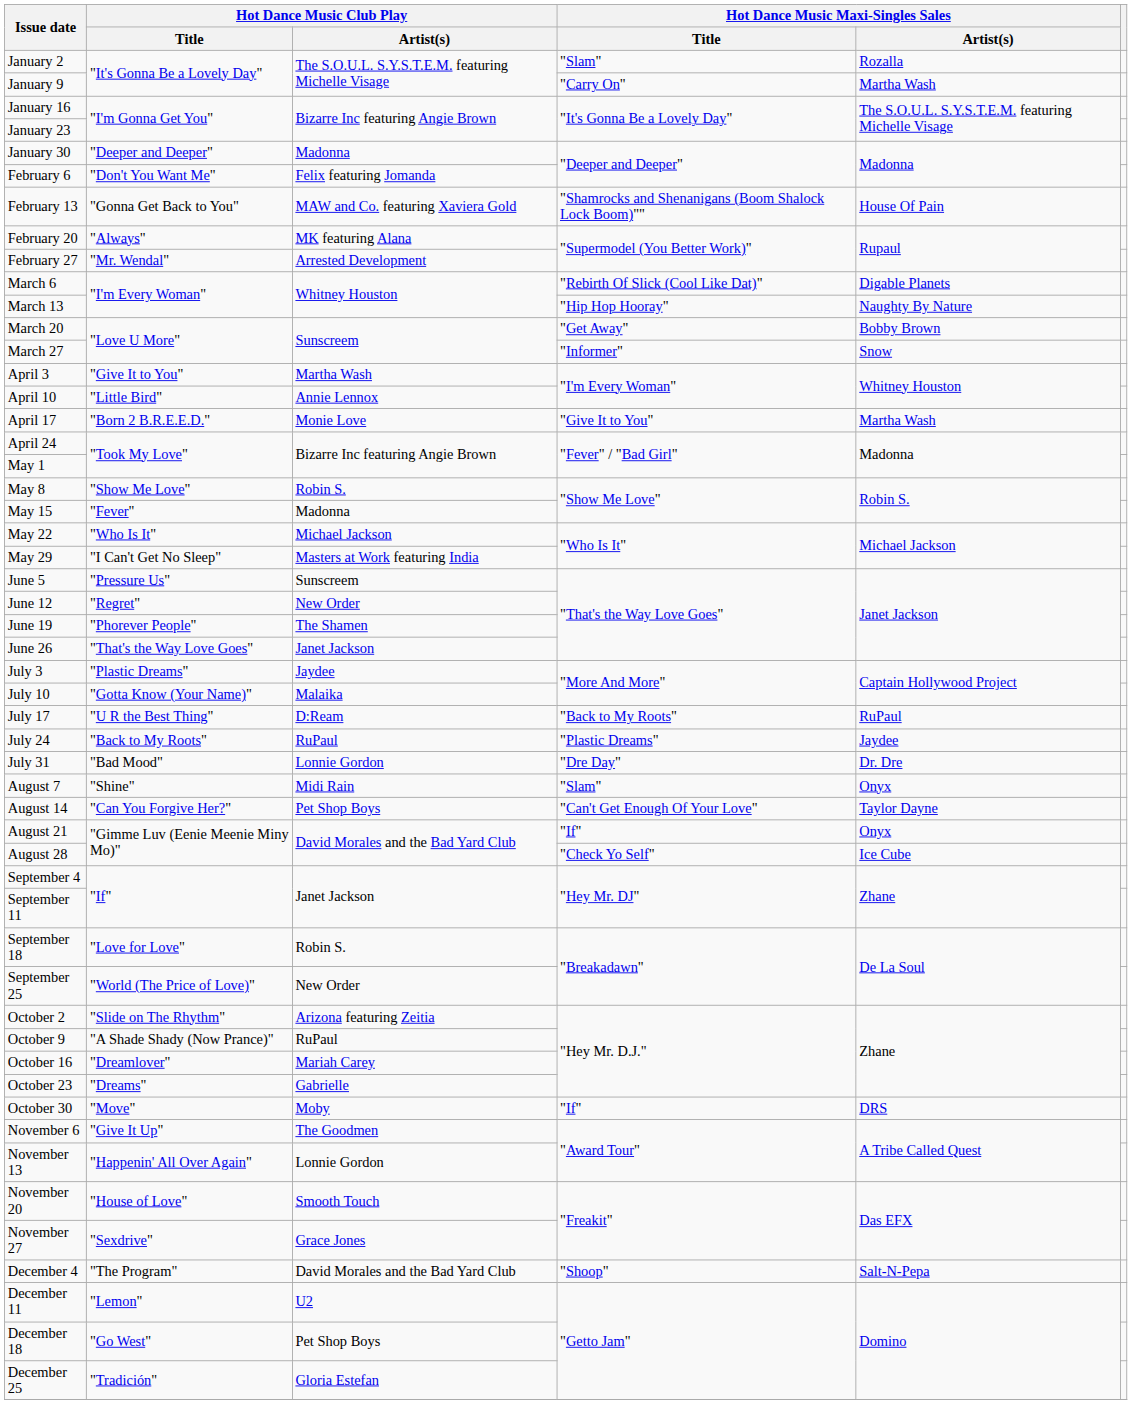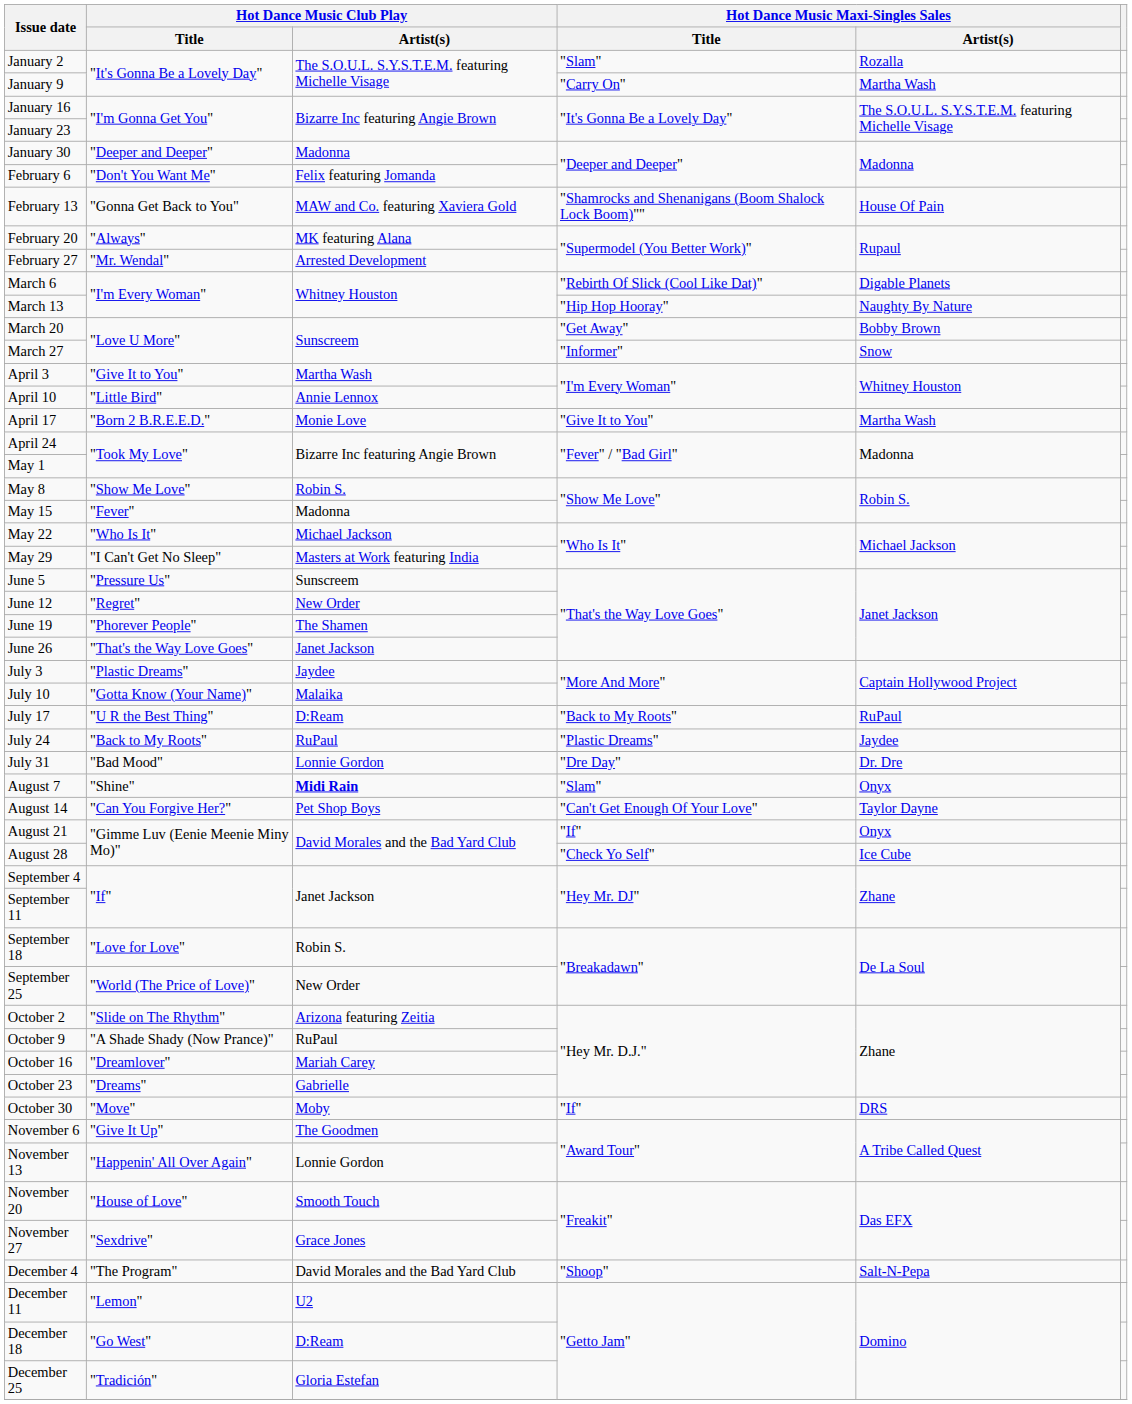 <table class="wikitable sortable plainrowheaders">
 <tr>
 <th scope=col rowspan=2>Issue date</th>
 <th scope=colgroup colspan=2><a href='#'>Hot Dance Music Club Play</a></th>
 <th scope=colgroup colspan=2><a href='#'>Hot Dance Music Maxi-Singles Sales</a></th>
 <th scope=col class=unsortable rowspan=2></th>
 </tr>
 <tr>
 <th scope=col>Title</th>
 <th scope=col>Artist(s)</th>
 <th scope=col>Title</th>
 <th scope=col>Artist(s)</th>
 </tr>
 <tr>
 <td>January 2</td>
 <td rowspan="2">"<a href='#'>It's Gonna Be a Lovely Day</a>"</td>
 <td rowspan="2"><a href='#'>The S.O.U.L. S.Y.S.T.E.M.</a> featuring <a href='#'>Michelle Visage</a></td>
 <td>"<a href='#'>Slam</a>"</td>
 <td><a href='#'>Rozalla</a></td>
 <td></td>
 </tr>
 <tr>
 <td>January 9</td>
 <td>"<a href='#'>Carry On</a>"</td>
 <td><a href='#'>Martha Wash</a></td>
 <td></td>
 </tr>
 <tr>
 <td>January 16</td>
 <td rowspan="2">"<a href='#'>I'm Gonna Get You</a>"</td>
 <td rowspan="2"><a href='#'>Bizarre Inc</a> featuring <a href='#'>Angie Brown</a></td>
 <td rowspan="2">"<a href='#'>It's Gonna Be a Lovely Day</a>"</td>
 <td rowspan="2"><a href='#'>The S.O.U.L. S.Y.S.T.E.M.</a> featuring <a href='#'>Michelle Visage</a></td>
 <td></td>
 </tr>
 <tr>
 <td>January 23</td>
 <td></td>
 </tr>
 <tr>
 <td>January 30</td>
 <td>"<a href='#'>Deeper and Deeper</a>"</td>
 <td><a href='#'>Madonna</a></td>
 <td rowspan="2">"<a href='#'>Deeper and Deeper</a>"</td>
 <td rowspan="2"><a href='#'>Madonna</a></td>
 <td></td>
 </tr>
 <tr>
 <td>February 6</td>
 <td>"<a href='#'>Don't You Want Me</a>"</td>
 <td><a href='#'>Felix</a> featuring <a href='#'>Jomanda</a></td>
 <td></td>
 </tr>
 <tr>
 <td>February 13</td>
 <td>"Gonna Get Back to You"</td>
 <td><a href='#'>MAW and Co.</a> featuring <a href='#'>Xaviera Gold</a></td>
 <td>"<a href='#'>Shamrocks and Shenanigans (Boom Shalock Lock Boom)</a>""</td>
 <td><a href='#'>House Of Pain</a></td>
 <td></td>
 </tr>
 <tr>
 <td>February 20</td>
 <td>"<a href='#'>Always</a>"</td>
 <td><a href='#'>MK</a> featuring <a href='#'>Alana</a></td>
 <td rowspan="2">"<a href='#'>Supermodel (You Better Work)</a>"</td>
 <td rowspan="2"><a href='#'>Rupaul</a></td>
 <td></td>
 </tr>
 <tr>
 <td>February 27</td>
 <td>"<a href='#'>Mr. Wendal</a>"</td>
 <td><a href='#'>Arrested Development</a></td>
 <td></td>
 </tr>
 <tr>
 <td>March 6</td>
 <td rowspan="2">"<a href='#'>I'm Every Woman</a>"</td>
 <td rowspan="2"><a href='#'>Whitney Houston</a></td>
 <td>"<a href='#'>Rebirth Of Slick (Cool Like Dat)</a>"</td>
 <td><a href='#'>Digable Planets</a></td>
 <td></td>
 </tr>
 <tr>
 <td>March 13</td>
 <td>"<a href='#'>Hip Hop Hooray</a>"</td>
 <td><a href='#'>Naughty By Nature</a></td>
 <td></td>
 </tr>
 <tr>
 <td>March 20</td>
 <td rowspan="2">"<a href='#'>Love U More</a>"</td>
 <td rowspan="2"><a href='#'>Sunscreem</a></td>
 <td>"<a href='#'>Get Away</a>"</td>
 <td><a href='#'>Bobby Brown</a></td>
 <td></td>
 </tr>
 <tr>
 <td>March 27</td>
 <td>"<a href='#'>Informer</a>"</td>
 <td><a href='#'>Snow</a></td>
 <td></td>
 </tr>
 <tr>
 <td>April 3</td>
 <td>"<a href='#'>Give It to You</a>"</td>
 <td><a href='#'>Martha Wash</a></td>
 <td rowspan="2">"<a href='#'>I'm Every Woman</a>"</td>
 <td rowspan="2"><a href='#'>Whitney Houston</a></td>
 <td></td>
 </tr>
 <tr>
 <td>April 10</td>
 <td>"<a href='#'>Little Bird</a>"</td>
 <td><a href='#'>Annie Lennox</a></td>
 <td></td>
 </tr>
 <tr>
 <td>April 17</td>
 <td>"<a href='#'>Born 2 B.R.E.E.D.</a>"</td>
 <td><a href='#'>Monie Love</a></td>
 <td>"<a href='#'>Give It to You</a>"</td>
 <td><a href='#'>Martha Wash</a></td>
 <td></td>
 </tr>
 <tr>
 <td>April 24</td>
 <td rowspan="2">"<a href='#'>Took My Love</a>"</td>
 <td rowspan="2">Bizarre Inc featuring Angie Brown</td>
 <td rowspan="2">"<a href='#'>Fever</a>" / "<a href='#'>Bad Girl</a>"</td>
 <td rowspan="2">Madonna</td>
 <td></td>
 </tr>
 <tr>
 <td>May 1</td>
 <td></td>
 </tr>
 <tr>
 <td>May 8</td>
 <td>"<a href='#'>Show Me Love</a>"</td>
 <td><a href='#'>Robin S.</a></td>
 <td rowspan="2">"<a href='#'>Show Me Love</a>"</td>
 <td rowspan="2"><a href='#'>Robin S.</a></td>
 <td></td>
 </tr>
 <tr>
 <td>May 15</td>
 <td>"<a href='#'>Fever</a>"</td>
 <td>Madonna</td>
 <td></td>
 </tr>
 <tr>
 <td>May 22</td>
 <td>"<a href='#'>Who Is It</a>"</td>
 <td><a href='#'>Michael Jackson</a></td>
 <td rowspan="2">"<a href='#'>Who Is It</a>"</td>
 <td rowspan="2"><a href='#'>Michael Jackson</a></td>
 <td></td>
 </tr>
 <tr>
 <td>May 29</td>
 <td>"I Can't Get No Sleep"</td>
 <td><a href='#'>Masters at Work</a> featuring <a href='#'>India</a></td>
 <td></td>
 </tr>
 <tr>
 <td>June 5</td>
 <td>"<a href='#'>Pressure Us</a>"</td>
 <td>Sunscreem</td>
 <td rowspan="4">"<a href='#'>That's the Way Love Goes</a>"</td>
 <td rowspan="4"><a href='#'>Janet Jackson</a></td>
 <td></td>
 </tr>
 <tr>
 <td>June 12</td>
 <td>"<a href='#'>Regret</a>"</td>
 <td><a href='#'>New Order</a></td>
 <td></td>
 </tr>
 <tr>
 <td>June 19</td>
 <td>"<a href='#'>Phorever People</a>"</td>
 <td><a href='#'>The Shamen</a></td>
 <td></td>
 </tr>
 <tr>
 <td>June 26</td>
 <td>"<a href='#'>That's the Way Love Goes</a>"</td>
 <td><a href='#'>Janet Jackson</a></td>
 <td></td>
 </tr>
 <tr>
 <td>July 3</td>
 <td>"<a href='#'>Plastic Dreams</a>"</td>
 <td><a href='#'>Jaydee</a></td>
 <td rowspan="2">"<a href='#'>More And More</a>"</td>
 <td rowspan="2"><a href='#'>Captain Hollywood Project</a></td>
 <td></td>
 </tr>
 <tr>
 <td>July 10</td>
 <td>"<a href='#'>Gotta Know (Your Name)</a>"</td>
 <td><a href='#'>Malaika</a></td>
 <td></td>
 </tr>
 <tr>
 <td>July 17</td>
 <td>"<a href='#'>U R the Best Thing</a>"</td>
 <td><a href='#'>D:Ream</a></td>
 <td>"<a href='#'>Back to My Roots</a>"</td>
 <td><a href='#'>RuPaul</a></td>
 <td></td>
 </tr>
 <tr>
 <td>July 24</td>
 <td>"<a href='#'>Back to My Roots</a>"</td>
 <td><a href='#'>RuPaul</a></td>
 <td>"<a href='#'>Plastic Dreams</a>"</td>
 <td><a href='#'>Jaydee</a></td>
 <td></td>
 </tr>
 <tr>
 <td>July 31</td>
 <td>"Bad Mood"</td>
 <td><a href='#'>Lonnie Gordon</a></td>
 <td>"<a href='#'>Dre Day</a>"</td>
 <td><a href='#'>Dr. Dre</a></td>
 <td></td>
 </tr>
 <tr>
 <td>August 7</td>
 <td>"Shine"</td>
-<td><a href='#'>Midi Rain</a></td>
+<td><strong><a href='#'>Midi Rain</a></strong></td>
 <td>"<a href='#'>Slam</a>"</td>
 <td><a href='#'>Onyx</a></td>
 <td></td>
 </tr>
 <tr>
 <td>August 14</td>
 <td>"<a href='#'>Can You Forgive Her?</a>"</td>
 <td><a href='#'>Pet Shop Boys</a></td>
 <td>"<a href='#'>Can't Get Enough Of Your Love</a>"</td>
 <td><a href='#'>Taylor Dayne</a></td>
 <td></td>
 </tr>
 <tr>
 <td>August 21</td>
 <td rowspan="2">"Gimme Luv (Eenie Meenie Miny Mo)"</td>
 <td rowspan="2"><a href='#'>David Morales</a> and the <a href='#'>Bad Yard Club</a></td>
 <td>"<a href='#'>If</a>"</td>
 <td><a href='#'>Onyx</a></td>
 <td></td>
 </tr>
 <tr>
 <td>August 28</td>
 <td>"<a href='#'>Check Yo Self</a>"</td>
 <td><a href='#'>Ice Cube</a></td>
 <td></td>
 </tr>
 <tr>
 <td>September 4</td>
 <td rowspan="2">"<a href='#'>If</a>"</td>
 <td rowspan="2">Janet Jackson</td>
 <td rowspan="2">"<a href='#'>Hey Mr. DJ</a>"</td>
 <td rowspan="2"><a href='#'>Zhane</a></td>
 <td></td>
 </tr>
 <tr>
 <td>September 11</td>
 <td></td>
 </tr>
 <tr>
 <td>September 18</td>
 <td>"<a href='#'>Love for Love</a>"</td>
 <td>Robin S.</td>
 <td rowspan="2">"<a href='#'>Breakadawn</a>"</td>
 <td rowspan="2"><a href='#'>De La Soul</a></td>
 <td></td>
 </tr>
 <tr>
 <td>September 25</td>
 <td>"<a href='#'>World (The Price of Love)</a>"</td>
 <td>New Order</td>
 <td></td>
 </tr>
 <tr>
 <td>October 2</td>
 <td>"<a href='#'>Slide on The Rhythm</a>"</td>
 <td><a href='#'>Arizona</a> featuring <a href='#'>Zeitia</a></td>
 <td rowspan="4">"Hey Mr. D.J."</td>
 <td rowspan="4">Zhane</td>
 <td></td>
 </tr>
 <tr>
 <td>October 9</td>
 <td>"A Shade Shady (Now Prance)"</td>
 <td>RuPaul</td>
 <td></td>
 </tr>
 <tr>
 <td>October 16</td>
 <td>"<a href='#'>Dreamlover</a>"</td>
 <td><a href='#'>Mariah Carey</a></td>
 <td></td>
 </tr>
 <tr>
 <td>October 23</td>
 <td>"<a href='#'>Dreams</a>"</td>
 <td><a href='#'>Gabrielle</a></td>
 <td></td>
 </tr>
 <tr>
 <td>October 30</td>
 <td>"<a href='#'>Move</a>"</td>
 <td><a href='#'>Moby</a></td>
 <td>"<a href='#'>If</a>"</td>
 <td><a href='#'>DRS</a></td>
 <td></td>
 </tr>
 <tr>
 <td>November 6</td>
 <td>"<a href='#'>Give It Up</a>"</td>
 <td><a href='#'>The Goodmen</a></td>
 <td rowspan="2">"<a href='#'>Award Tour</a>"</td>
 <td rowspan="2"><a href='#'>A Tribe Called Quest</a></td>
 <td></td>
 </tr>
 <tr>
 <td>November 13</td>
 <td>"<a href='#'>Happenin' All Over Again</a>"</td>
 <td>Lonnie Gordon</td>
 <td></td>
 </tr>
 <tr>
 <td>November 20</td>
 <td>"<a href='#'>House of Love</a>"</td>
 <td><a href='#'>Smooth Touch</a></td>
 <td rowspan="2">"<a href='#'>Freakit</a>"</td>
 <td rowspan="2"><a href='#'>Das EFX</a></td>
 <td></td>
 </tr>
 <tr>
 <td>November 27</td>
 <td>"<a href='#'>Sexdrive</a>"</td>
 <td><a href='#'>Grace Jones</a></td>
 <td></td>
 </tr>
 <tr>
 <td>December 4</td>
 <td>"The Program"</td>
 <td>David Morales and the Bad Yard Club</td>
 <td>"<a href='#'>Shoop</a>"</td>
 <td><a href='#'>Salt-N-Pepa</a></td>
 <td></td>
 </tr>
 <tr>
 <td>December 11</td>
 <td>"<a href='#'>Lemon</a>"</td>
 <td><a href='#'>U2</a></td>
 <td rowspan="3">"<a href='#'>Getto Jam</a>"</td>
 <td rowspan="3"><a href='#'>Domino</a></td>
 <td></td>
 </tr>
 <tr>
 <td>December 18</td>
 <td>"<a href='#'>Go West</a>"</td>
-<td>Pet Shop Boys</td>
+<td><a href='#'>D:Ream</a></td>
 <td></td>
 </tr>
 <tr>
 <td>December 25</td>
 <td>"<a href='#'>Tradición</a>"</td>
 <td><a href='#'>Gloria Estefan</a></td>
 <td></td>
 </tr>
 <tr>
 </tr>
 </table>
